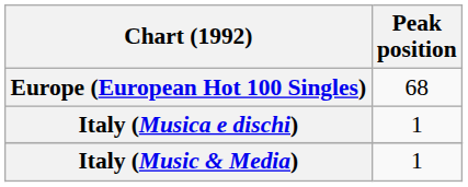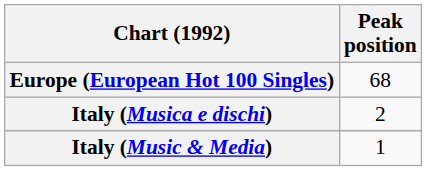 <table class="wikitable plainrowheaders" style="text-align:center">
 <tr>
 <th scope="col">Chart (1992)</th>
 <th scope="col">Peak<br>position</th>
 </tr>
 <tr>
 <th scope="row">Europe (<a href='#'>European Hot 100 Singles</a>)</th>
 <td align="center">68</td>
 </tr>
 <tr>
 <th scope="row">Italy (<em><a href='#'>Musica e dischi</a></em>)</th>
-<td style="text-align:center">1</td>
+<td style="text-align:center">2</td>
 </tr>
 <tr>
 </tr>
 <tr>
 <th scope="row">Italy (<em><a href='#'>Music & Media</a></em>)</th>
 <td align="center">1</td>
 </tr>
 </table>
